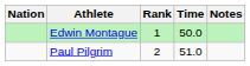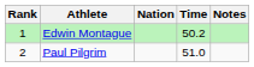 <table class="wikitable sortable" style="text-align:center">
 <tr>
+<th>Rank</th>
+<th>Athlete</th>
 <th>Nation</th>
-<th>Athlete</th>
-<th>Rank</th>
 <th>Time</th>
 <th>Notes</th>
 </tr>
 <tr bgcolor=bbf3bb>
+<td>1</td>
+<td align=left data-sort-value="Montague, Edwin"><a href='#'>Edwin Montague</a></td>
 <td align=left></td>
-<td align=left data-sort-value="Montague, Edwin"><a href='#'>Edwin Montague</a></td>
-<td>1</td>
-<td>50.0</td>
+<td>50.2</td>
 <td></td>
 </tr>
 <tr>
+<td>2</td>
+<td align=left data-sort-value="Pilgrim, Paul"><a href='#'>Paul Pilgrim</a></td>
 <td align=left></td>
-<td align=left data-sort-value="Pilgrim, Paul"><a href='#'>Paul Pilgrim</a></td>
-<td>2</td>
 <td>51.0</td>
 <td></td>
 </tr>
 </table>
